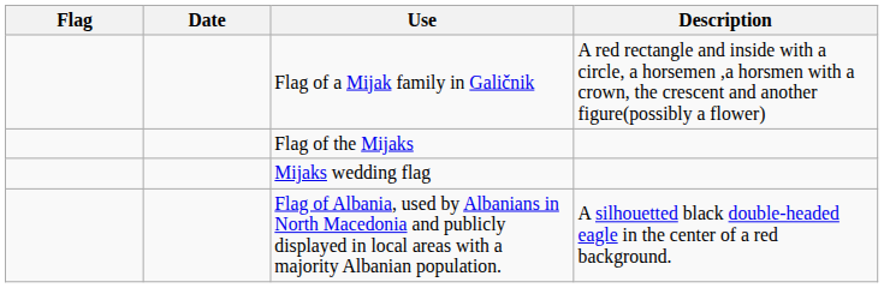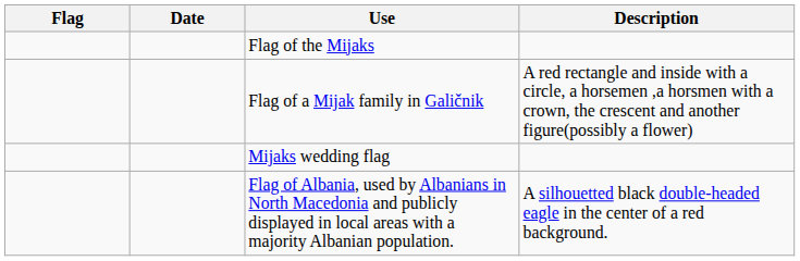 <table class="wikitable">
 <tr>
 <th width="110">Flag</th>
 <th width="100">Date</th>
 <th width="250">Use</th>
 <th width="250">Description</th>
 </tr>
 <tr>
 <td></td>
 <td></td>
-<td>Flag of a <a href='#'>Mijak</a> family in <a href='#'>Galičnik</a></td>
-<td>A red rectangle and inside with a circle, a horsemen ,a horsmen with a crown, the crescent and another figure(possibly a flower)</td>
+<td>Flag of the <a href='#'>Mijaks</a></td>
+<td></td>
 </tr>
 <tr>
 <td></td>
 <td></td>
-<td>Flag of the <a href='#'>Mijaks</a></td>
-<td></td>
+<td>Flag of a <a href='#'>Mijak</a> family in <a href='#'>Galičnik</a></td>
+<td>A red rectangle and inside with a circle, a horsemen ,a horsmen with a crown, the crescent and another figure(possibly a flower)</td>
 </tr>
 <tr>
 <td></td>
 <td></td>
 <td><a href='#'>Mijaks</a> wedding flag</td>
 <td></td>
 </tr>
 <tr>
 <td></td>
 <td></td>
 <td><a href='#'>Flag of Albania</a>, used by <a href='#'>Albanians in North Macedonia</a> and publicly displayed in local areas with a majority Albanian population.</td>
 <td>A <a href='#'>silhouetted</a> black <a href='#'>double-headed eagle</a> in the center of a red background.</td>
 </tr>
 </table>
